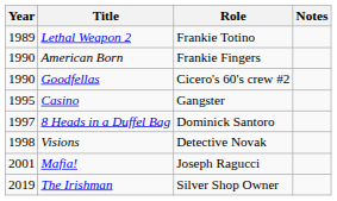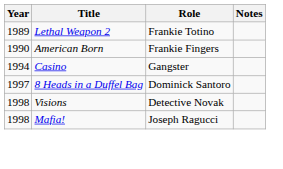 <table class="wikitable">
 <tr>
 <th>Year</th>
 <th>Title</th>
 <th>Role</th>
 <th>Notes</th>
 </tr>
 <tr>
 <td>1989</td>
 <td><em><a href='#'>Lethal Weapon 2</a></em></td>
 <td>Frankie Totino</td>
 <td></td>
 </tr>
 <tr>
 <td>1990</td>
 <td><em>American Born</em></td>
 <td>Frankie Fingers</td>
 <td></td>
 </tr>
 <tr>
-<td>1990</td>
-<td><em><a href='#'>Goodfellas</a></em></td>
-<td>Cicero's 60's crew #2</td>
-<td></td>
-</tr>
-<tr>
-<td>1995</td>
+<td>1994</td>
 <td><em><a href='#'>Casino</a></em></td>
 <td>Gangster</td>
 <td></td>
 </tr>
 <tr>
 <td>1997</td>
 <td><em><a href='#'>8 Heads in a Duffel Bag</a></em></td>
 <td>Dominick Santoro</td>
 <td></td>
 </tr>
 <tr>
 <td>1998</td>
 <td><em>Visions</em></td>
 <td>Detective Novak</td>
 <td></td>
 </tr>
 <tr>
-<td>2001</td>
+<td>1998</td>
 <td><em><a href='#'>Mafia!</a></em></td>
 <td>Joseph Ragucci</td>
 <td></td>
 </tr>
-<tr>
-<td>2019</td>
-<td><em><a href='#'>The Irishman</a></em></td>
-<td>Silver Shop Owner</td>
-<td></td>
-</tr>
 </table>
